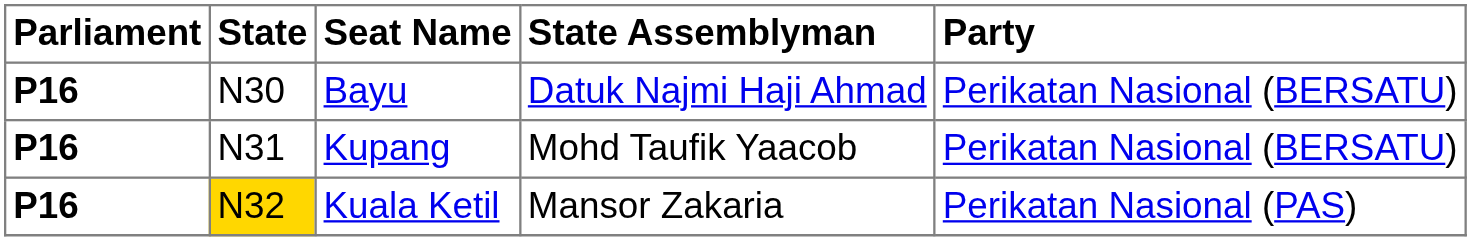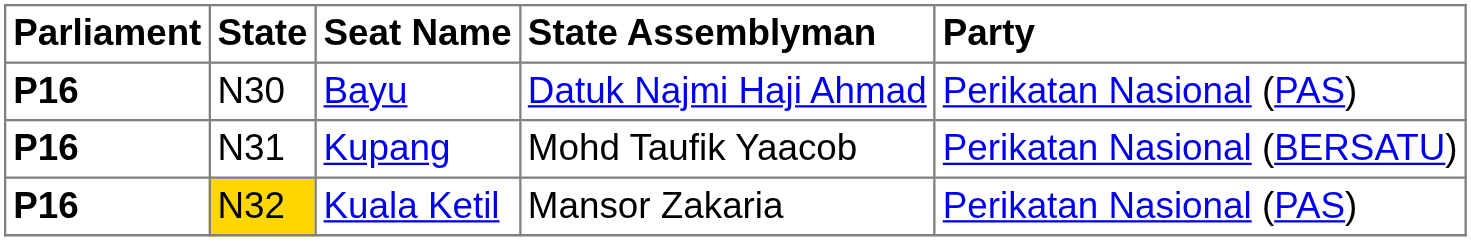 <table class="toccolours sortable" border="1" cellpadding="3" style="border-collapse:collapse; text-align: left;">
 <tr>
 <th align="center">Parliament</th>
 <th>State</th>
 <th>Seat Name</th>
 <th>State Assemblyman</th>
 <th>Party</th>
 </tr>
 <tr>
 <th align="left">P16</th>
 <td>N30</td>
 <td><a href='#'>Bayu</a></td>
 <td><a href='#'>Datuk Najmi Haji Ahmad</a></td>
-<td><a href='#'>Perikatan Nasional</a> (<a href='#'>BERSATU</a>)</td>
+<td><a href='#'>Perikatan Nasional</a> (<a href='#'>PAS</a>)</td>
 </tr>
 <tr>
 <th align="left">P16</th>
 <td>N31</td>
 <td><a href='#'>Kupang</a></td>
 <td>Mohd Taufik Yaacob</td>
 <td><a href='#'>Perikatan Nasional</a> (<a href='#'>BERSATU</a>)</td>
 </tr>
 <tr>
 <th align="left">P16</th>
 <td style="background: gold;">N32</td>
 <td><a href='#'>Kuala Ketil</a></td>
 <td>Mansor Zakaria</td>
 <td><a href='#'>Perikatan Nasional</a> (<a href='#'>PAS</a>)</td>
 </tr>
 <tr>
 </tr>
 </table>
